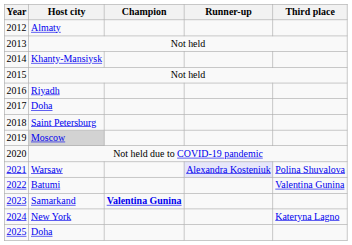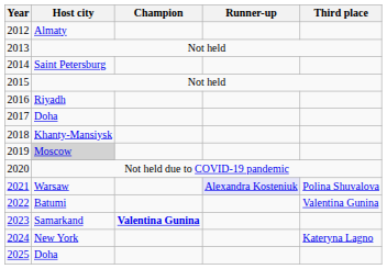 <table class="wikitable">
 <tr>
 <th>Year</th>
 <th>Host city</th>
 <th>Champion</th>
 <th>Runner-up</th>
 <th>Third place</th>
 </tr>
 <tr>
 <td>2012</td>
 <td> <a href='#'>Almaty</a></td>
 <td></td>
 <td></td>
 <td></td>
 </tr>
 <tr>
 <td>2013</td>
 <td colspan=4 align=center>Not held</td>
 </tr>
 <tr>
 <td>2014</td>
-<td> <a href='#'>Khanty-Mansiysk</a></td>
+<td> <a href='#'>Saint Petersburg</a></td>
 <td></td>
 <td></td>
 <td></td>
 </tr>
 <tr>
 <td>2015</td>
 <td colspan=4 align=center>Not held</td>
 </tr>
 <tr>
 <td>2016</td>
 <td> <a href='#'>Riyadh</a></td>
 <td></td>
 <td></td>
 <td></td>
 </tr>
 <tr>
 <td>2017</td>
 <td> <a href='#'>Doha</a></td>
 <td></td>
 <td></td>
 <td></td>
 </tr>
 <tr>
 <td>2018</td>
-<td> <a href='#'>Saint Petersburg</a></td>
+<td> <a href='#'>Khanty-Mansiysk</a></td>
 <td></td>
 <td></td>
 <td></td>
 </tr>
 <tr>
 <td>2019</td>
 <td style="background: lightgrey;"> <a href='#'>Moscow</a></td>
 <td></td>
 <td></td>
 <td></td>
 </tr>
 <tr>
 <td>2020</td>
 <td colspan=4 align=center>Not held due to <a href='#'>COVID-19 pandemic</a></td>
 </tr>
 <tr>
 <td><a href='#'>2021</a></td>
 <td> <a href='#'>Warsaw</a></td>
 <td></td>
 <td style="background: lavender;"> <a href='#'>Alexandra Kosteniuk</a> </td>
 <td> <a href='#'>Polina Shuvalova</a> </td>
 </tr>
 <tr>
 <td><a href='#'>2022</a></td>
 <td> <a href='#'>Batumi</a></td>
 <td></td>
 <td></td>
 <td> <a href='#'>Valentina Gunina</a> </td>
 </tr>
 <tr>
 <td><a href='#'>2023</a></td>
 <td> <a href='#'>Samarkand</a></td>
 <td> <strong><a href='#'>Valentina Gunina</a></strong> </td>
 <td></td>
 <td></td>
 </tr>
 <tr>
 <td><a href='#'>2024</a></td>
 <td> <a href='#'>New York</a></td>
 <td><strong></td>
 <td></td>
 <td> <a href='#'>Kateryna Lagno</a> <br></td>
 </tr>
 <tr>
 <td><a href='#'>2025</a></td>
 <td> <a href='#'>Doha</a></td>
 <td></td>
 <td></td>
 <td></td>
 </tr>
 </table>
